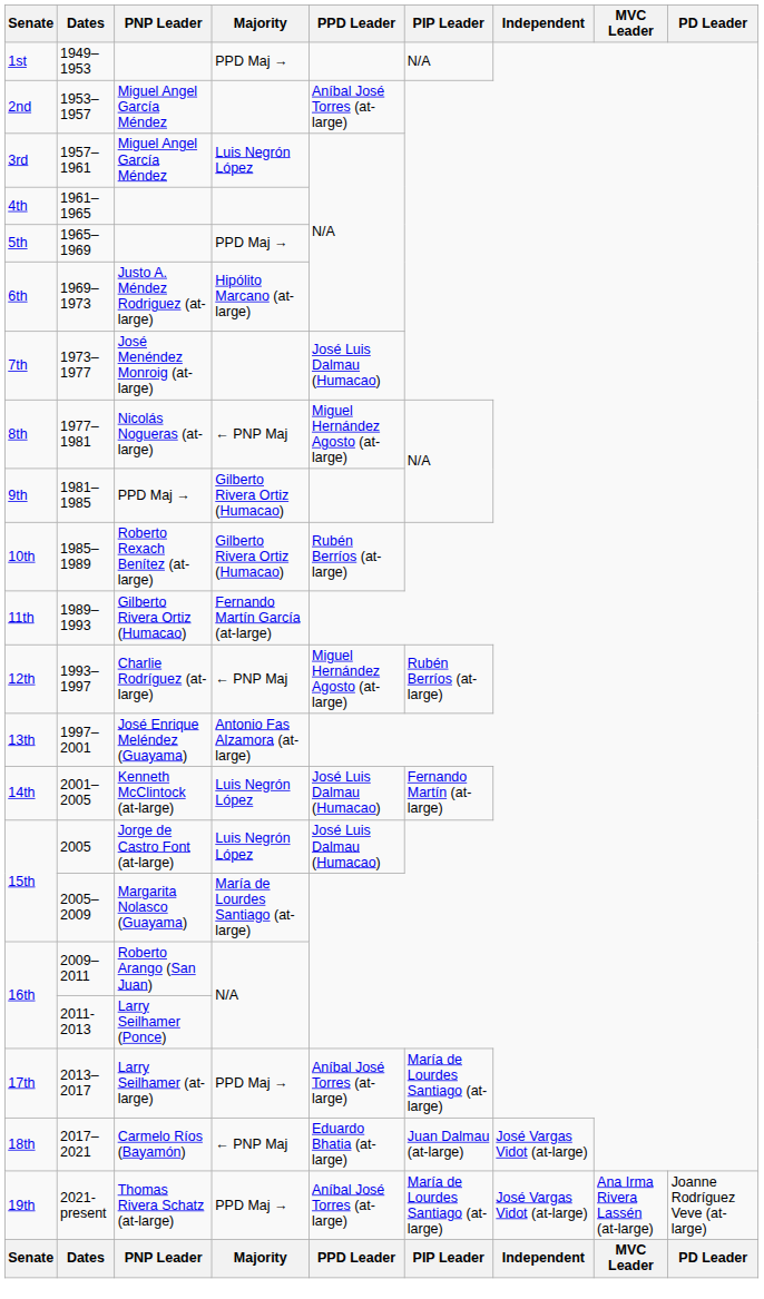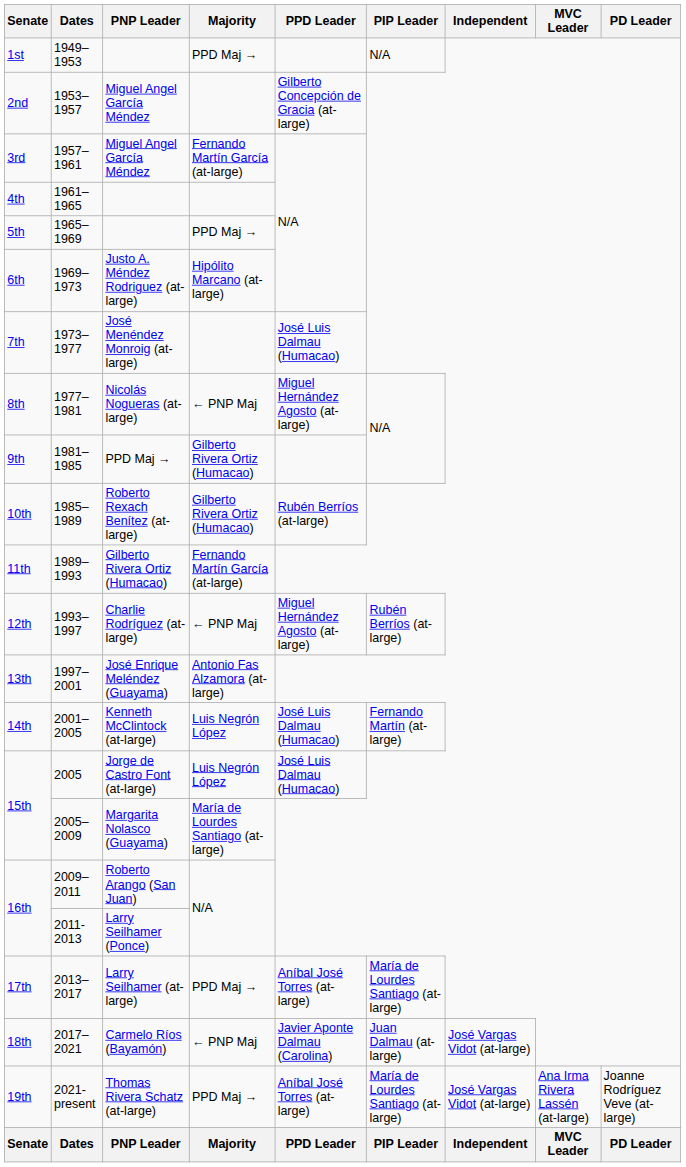 <table class=wikitable>
 <tr>
 <th>Senate</th>
 <th>Dates</th>
 <th>PNP Leader</th>
 <th>Majority</th>
 <th>PPD Leader</th>
 <th>PIP Leader</th>
 <th>Independent</th>
 <th>MVC Leader</th>
 <th>PD Leader</th>
 </tr>
 <tr>
 <td><a href='#'>1st</a></td>
 <td>1949–1953</td>
 <td></td>
 <td>PPD Maj →</td>
 <td></td>
 <td>N/A</td>
 </tr>
 <tr>
 <td><a href='#'>2nd</a></td>
 <td>1953–1957</td>
 <td><a href='#'>Miguel Angel García Méndez</a></td>
 <td></td>
-<td><a href='#'>Aníbal José Torres</a> (at-large)</td>
+<td><a href='#'>Gilberto Concepción de Gracia</a> (at-large)</td>
 </tr>
 <tr>
 <td><a href='#'>3rd</a></td>
 <td>1957–1961</td>
 <td><a href='#'>Miguel Angel García Méndez</a></td>
-<td><a href='#'>Luis Negrón López</a></td>
+<td><a href='#'>Fernando Martín García</a> (at-large)</td>
 <td rowspan="4">N/A</td>
 </tr>
 <tr>
 <td><a href='#'>4th</a></td>
 <td>1961–1965</td>
 <td></td>
 <td></td>
 </tr>
 <tr>
 <td><a href='#'>5th</a></td>
 <td>1965–1969</td>
 <td></td>
 <td>PPD Maj →</td>
 </tr>
 <tr>
 <td><a href='#'>6th</a></td>
 <td>1969–1973</td>
 <td><a href='#'>Justo A. Méndez Rodriguez</a> (at-large)</td>
 <td><a href='#'>Hipólito Marcano</a> (at-large)</td>
 </tr>
 <tr>
 <td><a href='#'>7th</a></td>
 <td>1973–1977</td>
 <td><a href='#'>José Menéndez Monroig</a> (at-large)</td>
 <td></td>
 <td><a href='#'>José Luis Dalmau</a> (<a href='#'>Humacao</a>)</td>
 </tr>
 <tr>
 <td><a href='#'>8th</a></td>
 <td>1977–1981</td>
 <td><a href='#'>Nicolás Nogueras</a> (at-large)</td>
 <td>← PNP Maj</td>
 <td><a href='#'>Miguel Hernández Agosto</a> (at-large)</td>
 <td rowspan="2">N/A</td>
 </tr>
 <tr>
 <td><a href='#'>9th</a></td>
 <td>1981–1985</td>
 <td>PPD Maj →</td>
 <td><a href='#'>Gilberto Rivera Ortiz</a> (<a href='#'>Humacao</a>)</td>
 </tr>
 <tr>
 <td><a href='#'>10th</a></td>
 <td>1985–1989</td>
 <td><a href='#'>Roberto Rexach Benítez</a> (at-large)</td>
 <td><a href='#'>Gilberto Rivera Ortiz</a> (<a href='#'>Humacao</a>)</td>
 <td><a href='#'>Rubén Berríos</a> (at-large)</td>
 </tr>
 <tr>
 <td><a href='#'>11th</a></td>
 <td>1989–1993</td>
 <td><a href='#'>Gilberto Rivera Ortiz</a> (<a href='#'>Humacao</a>)</td>
 <td><a href='#'>Fernando Martín García</a> (at-large)</td>
 </tr>
 <tr>
 <td><a href='#'>12th</a></td>
 <td>1993–1997</td>
 <td><a href='#'>Charlie Rodríguez</a> (at-large)</td>
 <td>← PNP Maj</td>
 <td><a href='#'>Miguel Hernández Agosto</a> (at-large)</td>
 <td><a href='#'>Rubén Berríos</a> (at-large)</td>
 </tr>
 <tr>
 <td><a href='#'>13th</a></td>
 <td>1997–2001</td>
 <td><a href='#'>José Enrique Meléndez</a> (<a href='#'>Guayama</a>)</td>
 <td><a href='#'>Antonio Fas Alzamora</a> (at-large)</td>
 </tr>
 <tr>
 <td><a href='#'>14th</a></td>
 <td>2001–2005</td>
 <td><a href='#'>Kenneth McClintock</a> (at-large)</td>
 <td><a href='#'>Luis Negrón López</a></td>
 <td><a href='#'>José Luis Dalmau</a> (<a href='#'>Humacao</a>)</td>
 <td><a href='#'>Fernando Martín</a> (at-large)</td>
 </tr>
 <tr>
 <td rowspan="2"><a href='#'>15th</a></td>
 <td>2005</td>
 <td><a href='#'>Jorge de Castro Font</a> (at-large)</td>
 <td><a href='#'>Luis Negrón López</a></td>
 <td><a href='#'>José Luis Dalmau</a> (<a href='#'>Humacao</a>)</td>
 </tr>
 <tr>
 <td>2005–2009</td>
 <td><a href='#'>Margarita Nolasco</a> (<a href='#'>Guayama</a>)</td>
 <td><a href='#'>María de Lourdes Santiago</a> (at-large)</td>
 </tr>
 <tr>
 <td rowspan="2"><a href='#'>16th</a></td>
 <td>2009–2011</td>
 <td><a href='#'>Roberto Arango</a> (<a href='#'>San Juan</a>)</td>
 <td rowspan="2">N/A</td>
 </tr>
 <tr>
 <td>2011-2013</td>
 <td><a href='#'>Larry Seilhamer</a> (<a href='#'>Ponce</a>)</td>
 </tr>
 <tr>
 <td><a href='#'>17th</a></td>
 <td>2013–2017</td>
 <td><a href='#'>Larry Seilhamer</a> (at-large)</td>
 <td>PPD Maj →</td>
 <td><a href='#'>Aníbal José Torres</a> (at-large)</td>
 <td><a href='#'>María de Lourdes Santiago</a> (at-large)</td>
 </tr>
 <tr>
 <td><a href='#'>18th</a></td>
 <td>2017–2021</td>
 <td><a href='#'>Carmelo Ríos</a> (<a href='#'>Bayamón</a>)</td>
 <td>← PNP Maj</td>
-<td><a href='#'>Eduardo Bhatia</a> (at-large)</td>
+<td><a href='#'>Javier Aponte Dalmau</a> (<a href='#'>Carolina</a>)</td>
 <td><a href='#'>Juan Dalmau</a> (at-large)</td>
 <td><a href='#'>José Vargas Vidot</a> (at-large)</td>
 </tr>
 <tr>
 <td><a href='#'>19th</a></td>
 <td>2021-present</td>
 <td><a href='#'>Thomas Rivera Schatz</a> (at-large)</td>
 <td>PPD Maj →</td>
 <td><a href='#'>Aníbal José Torres</a> (at-large)</td>
 <td><a href='#'>María de Lourdes Santiago</a> (at-large)</td>
 <td><a href='#'>José Vargas Vidot</a> (at-large)</td>
 <td><a href='#'>Ana Irma Rivera Lassén</a> (at-large)</td>
 <td>Joanne Rodríguez Veve (at-large)</td>
 </tr>
 <tr>
 <th>Senate</th>
 <th>Dates</th>
 <th>PNP Leader</th>
 <th>Majority</th>
 <th>PPD Leader</th>
 <th>PIP Leader</th>
 <th>Independent</th>
 <th>MVC Leader</th>
 <th>PD Leader</th>
 </tr>
 </table>
